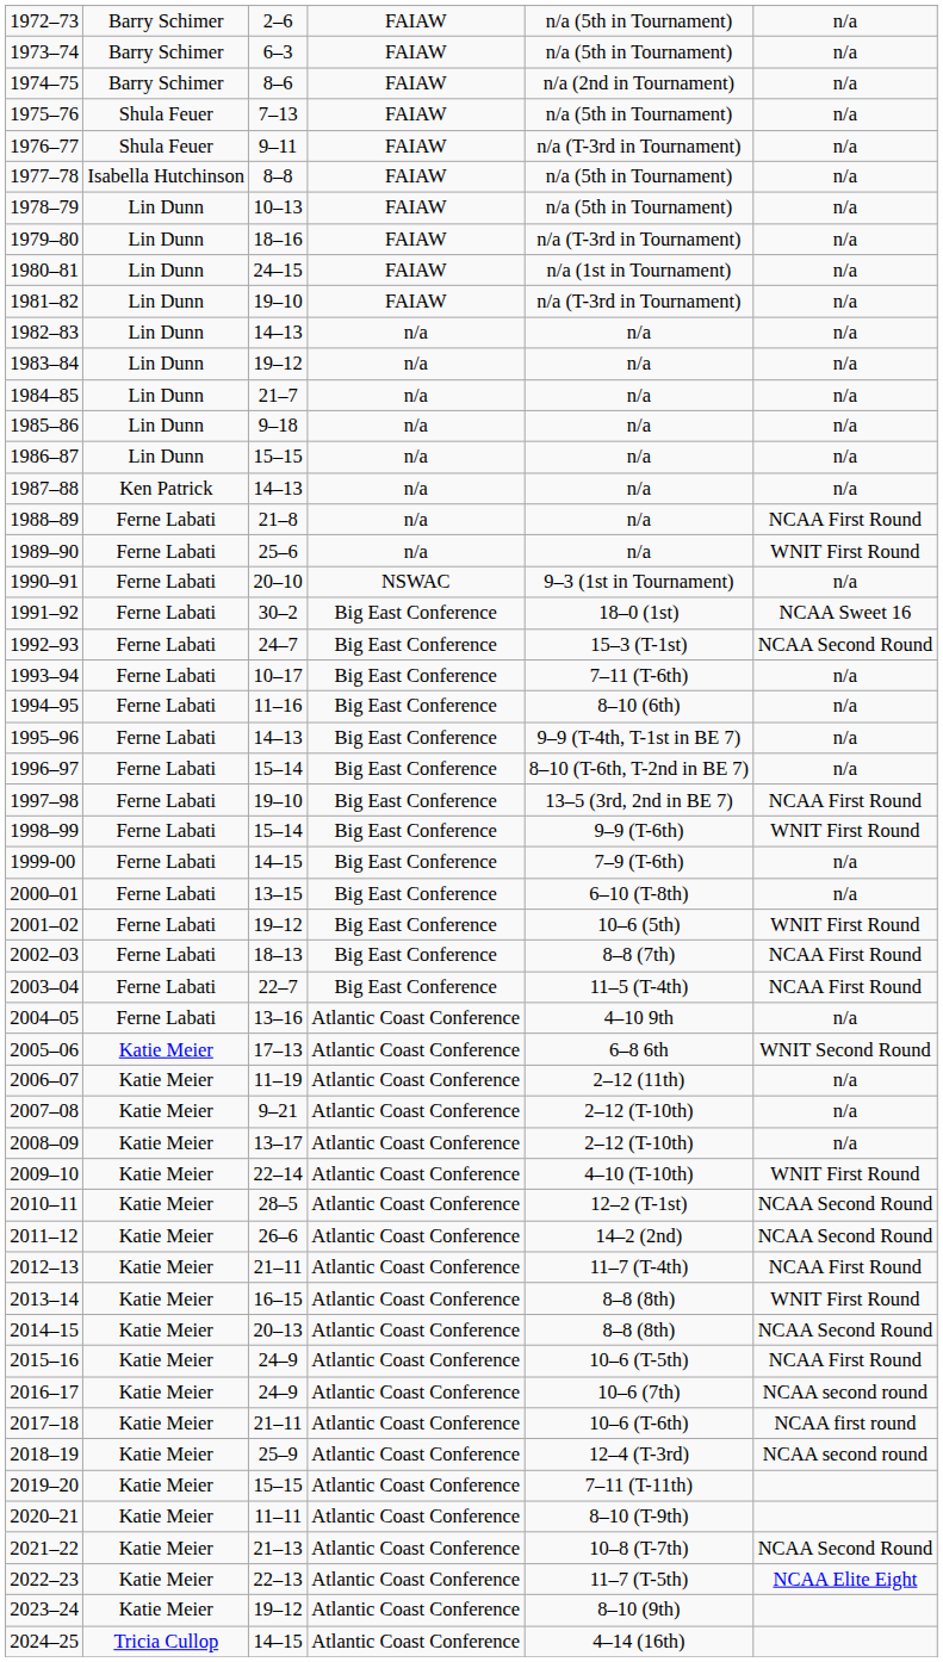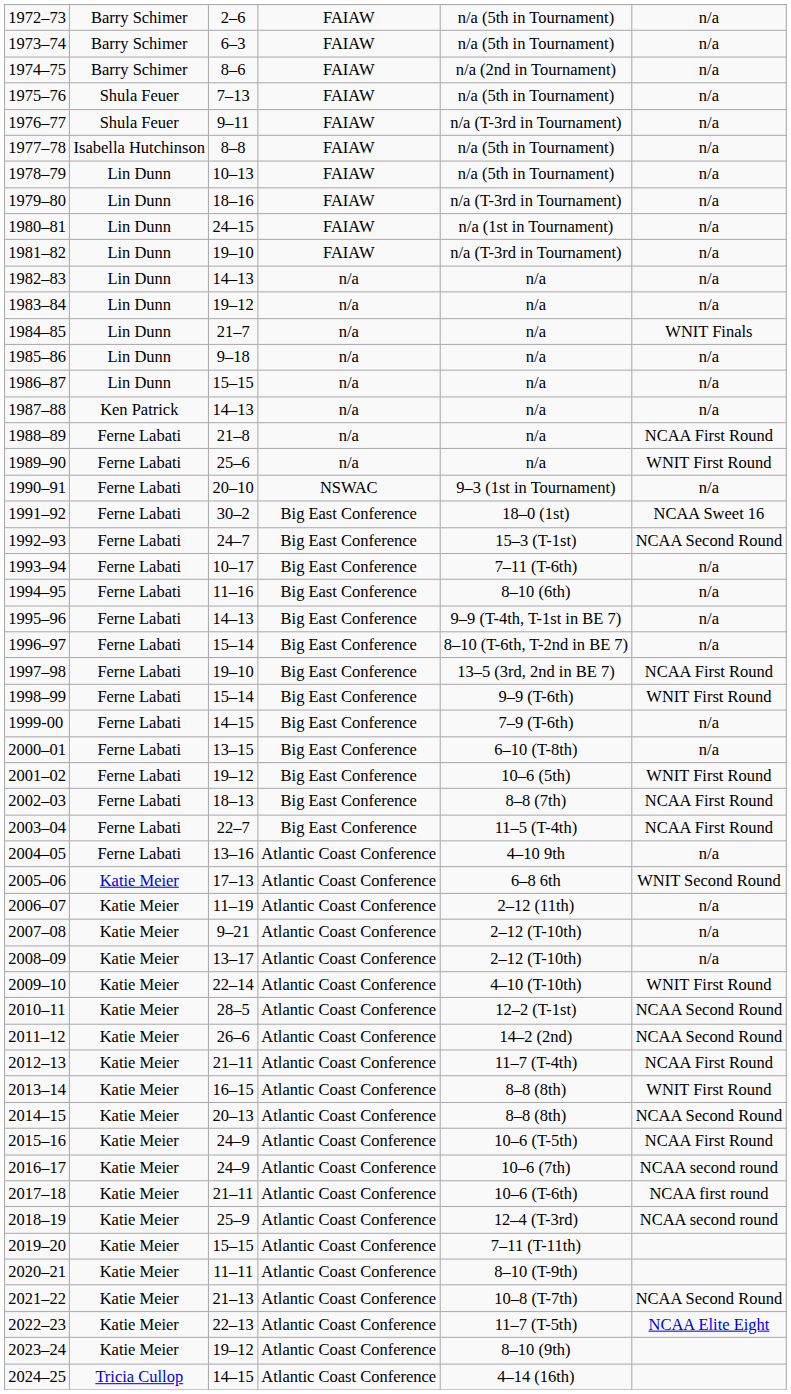 <table class="wikitable" style="text-align:center">
 <tr>
 </tr>
 <tr>
 <td style="text-align:left">1972–73</td>
 <td>Barry Schimer</td>
 <td>2–6</td>
 <td>FAIAW</td>
 <td>n/a (5th in Tournament)</td>
 <td>n/a</td>
 </tr>
 <tr>
 <td style="text-align:left">1973–74</td>
 <td>Barry Schimer</td>
 <td>6–3</td>
 <td>FAIAW</td>
 <td>n/a (5th in Tournament)</td>
 <td>n/a</td>
 </tr>
 <tr>
 <td style="text-align:left">1974–75</td>
 <td>Barry Schimer</td>
 <td>8–6</td>
 <td>FAIAW</td>
 <td>n/a (2nd in Tournament)</td>
 <td>n/a</td>
 </tr>
 <tr>
 <td style="text-align:left">1975–76</td>
 <td>Shula Feuer</td>
 <td>7–13</td>
 <td>FAIAW</td>
 <td>n/a (5th in Tournament)</td>
 <td>n/a</td>
 </tr>
 <tr>
 <td style="text-align:left">1976–77</td>
 <td>Shula Feuer</td>
 <td>9–11</td>
 <td>FAIAW</td>
 <td>n/a (T-3rd in Tournament)</td>
 <td>n/a</td>
 </tr>
 <tr>
 <td style="text-align:left">1977–78</td>
 <td>Isabella Hutchinson</td>
 <td>8–8</td>
 <td>FAIAW</td>
 <td>n/a (5th in Tournament)</td>
 <td>n/a</td>
 </tr>
 <tr>
 <td style="text-align:left">1978–79</td>
 <td>Lin Dunn</td>
 <td>10–13</td>
 <td>FAIAW</td>
 <td>n/a (5th in Tournament)</td>
 <td>n/a</td>
 </tr>
 <tr>
 <td style="text-align:left">1979–80</td>
 <td>Lin Dunn</td>
 <td>18–16</td>
 <td>FAIAW</td>
 <td>n/a (T-3rd in Tournament)</td>
 <td>n/a</td>
 </tr>
 <tr>
 <td style="text-align:left">1980–81</td>
 <td>Lin Dunn</td>
 <td>24–15</td>
 <td>FAIAW</td>
 <td>n/a (1st in Tournament)</td>
 <td>n/a</td>
 </tr>
 <tr>
 <td style="text-align:left">1981–82</td>
 <td>Lin Dunn</td>
 <td>19–10</td>
 <td>FAIAW</td>
 <td>n/a (T-3rd in Tournament)</td>
 <td>n/a</td>
 </tr>
 <tr>
 <td style="text-align:left">1982–83</td>
 <td>Lin Dunn</td>
 <td>14–13</td>
 <td>n/a</td>
 <td>n/a</td>
 <td>n/a</td>
 </tr>
 <tr>
 <td style="text-align:left">1983–84</td>
 <td>Lin Dunn</td>
 <td>19–12</td>
 <td>n/a</td>
 <td>n/a</td>
 <td>n/a</td>
 </tr>
 <tr>
 <td style="text-align:left">1984–85</td>
 <td>Lin Dunn</td>
 <td>21–7</td>
 <td>n/a</td>
 <td>n/a</td>
-<td>n/a</td>
+<td>WNIT Finals</td>
 </tr>
 <tr>
 <td style="text-align:left">1985–86</td>
 <td>Lin Dunn</td>
 <td>9–18</td>
 <td>n/a</td>
 <td>n/a</td>
 <td>n/a</td>
 </tr>
 <tr>
 <td style="text-align:left">1986–87</td>
 <td>Lin Dunn</td>
 <td>15–15</td>
 <td>n/a</td>
 <td>n/a</td>
 <td>n/a</td>
 </tr>
 <tr>
 <td style="text-align:left">1987–88</td>
 <td>Ken Patrick</td>
 <td>14–13</td>
 <td>n/a</td>
 <td>n/a</td>
 <td>n/a</td>
 </tr>
 <tr>
 <td style="text-align:left">1988–89</td>
 <td>Ferne Labati</td>
 <td>21–8</td>
 <td>n/a</td>
 <td>n/a</td>
 <td>NCAA First Round</td>
 </tr>
 <tr>
 <td style="text-align:left">1989–90</td>
 <td>Ferne Labati</td>
 <td>25–6</td>
 <td>n/a</td>
 <td>n/a</td>
 <td>WNIT First Round</td>
 </tr>
 <tr>
 <td style="text-align:left">1990–91</td>
 <td>Ferne Labati</td>
 <td>20–10</td>
 <td>NSWAC</td>
 <td>9–3 (1st in Tournament)</td>
 <td>n/a</td>
 </tr>
 <tr>
 <td style="text-align:left">1991–92</td>
 <td>Ferne Labati</td>
 <td>30–2</td>
 <td>Big East Conference</td>
 <td>18–0 (1st)</td>
 <td>NCAA Sweet 16</td>
 </tr>
 <tr>
 <td style="text-align:left">1992–93</td>
 <td>Ferne Labati</td>
 <td>24–7</td>
 <td>Big East Conference</td>
 <td>15–3 (T-1st)</td>
 <td>NCAA Second Round</td>
 </tr>
 <tr>
 <td style="text-align:left">1993–94</td>
 <td>Ferne Labati</td>
 <td>10–17</td>
 <td>Big East Conference</td>
 <td>7–11 (T-6th)</td>
 <td>n/a</td>
 </tr>
 <tr>
 <td style="text-align:left">1994–95</td>
 <td>Ferne Labati</td>
 <td>11–16</td>
 <td>Big East Conference</td>
 <td>8–10 (6th)</td>
 <td>n/a</td>
 </tr>
 <tr>
 <td style="text-align:left">1995–96</td>
 <td>Ferne Labati</td>
 <td>14–13</td>
 <td>Big East Conference</td>
 <td>9–9 (T-4th, T-1st in BE 7)</td>
 <td>n/a</td>
 </tr>
 <tr>
 <td style="text-align:left">1996–97</td>
 <td>Ferne Labati</td>
 <td>15–14</td>
 <td>Big East Conference</td>
 <td>8–10 (T-6th, T-2nd in BE 7)</td>
 <td>n/a</td>
 </tr>
 <tr>
 <td style="text-align:left">1997–98</td>
 <td>Ferne Labati</td>
 <td>19–10</td>
 <td>Big East Conference</td>
 <td>13–5 (3rd, 2nd in BE 7)</td>
 <td>NCAA First Round</td>
 </tr>
 <tr>
 <td style="text-align:left">1998–99</td>
 <td>Ferne Labati</td>
 <td>15–14</td>
 <td>Big East Conference</td>
 <td>9–9 (T-6th)</td>
 <td>WNIT First Round</td>
 </tr>
 <tr>
 <td style="text-align:left">1999-00</td>
 <td>Ferne Labati</td>
 <td>14–15</td>
 <td>Big East Conference</td>
 <td>7–9 (T-6th)</td>
 <td>n/a</td>
 </tr>
 <tr>
 <td style="text-align:left">2000–01</td>
 <td>Ferne Labati</td>
 <td>13–15</td>
 <td>Big East Conference</td>
 <td>6–10 (T-8th)</td>
 <td>n/a</td>
 </tr>
 <tr>
 <td style="text-align:left">2001–02</td>
 <td>Ferne Labati</td>
 <td>19–12</td>
 <td>Big East Conference</td>
 <td>10–6 (5th)</td>
 <td>WNIT First Round</td>
 </tr>
 <tr>
 <td style="text-align:left">2002–03</td>
 <td>Ferne Labati</td>
 <td>18–13</td>
 <td>Big East Conference</td>
 <td>8–8 (7th)</td>
 <td>NCAA First Round</td>
 </tr>
 <tr>
 <td style="text-align:left">2003–04</td>
 <td>Ferne Labati</td>
 <td>22–7</td>
 <td>Big East Conference</td>
 <td>11–5 (T-4th)</td>
 <td>NCAA First Round</td>
 </tr>
 <tr>
 <td style="text-align:left">2004–05</td>
 <td>Ferne Labati</td>
 <td>13–16</td>
 <td>Atlantic Coast Conference</td>
 <td>4–10 9th</td>
 <td>n/a</td>
 </tr>
 <tr>
 <td style="text-align:left">2005–06</td>
 <td><a href='#'>Katie Meier</a></td>
 <td>17–13</td>
 <td>Atlantic Coast Conference</td>
 <td>6–8 6th</td>
 <td>WNIT Second Round</td>
 </tr>
 <tr>
 <td style="text-align:left">2006–07</td>
 <td>Katie Meier</td>
 <td>11–19</td>
 <td>Atlantic Coast Conference</td>
 <td>2–12 (11th)</td>
 <td>n/a</td>
 </tr>
 <tr>
 <td style="text-align:left">2007–08</td>
 <td>Katie Meier</td>
 <td>9–21</td>
 <td>Atlantic Coast Conference</td>
 <td>2–12 (T-10th)</td>
 <td>n/a</td>
 </tr>
 <tr>
 <td style="text-align:left">2008–09</td>
 <td>Katie Meier</td>
 <td>13–17</td>
 <td>Atlantic Coast Conference</td>
 <td>2–12 (T-10th)</td>
 <td>n/a</td>
 </tr>
 <tr>
 <td style="text-align:left">2009–10</td>
 <td>Katie Meier</td>
 <td>22–14</td>
 <td>Atlantic Coast Conference</td>
 <td>4–10 (T-10th)</td>
 <td>WNIT First Round</td>
 </tr>
 <tr>
 <td style="text-align:left">2010–11</td>
 <td>Katie Meier</td>
 <td>28–5</td>
 <td>Atlantic Coast Conference</td>
 <td>12–2 (T-1st)</td>
 <td>NCAA Second Round</td>
 </tr>
 <tr>
 <td style="text-align:left">2011–12</td>
 <td>Katie Meier</td>
 <td>26–6</td>
 <td>Atlantic Coast Conference</td>
 <td>14–2 (2nd)</td>
 <td>NCAA Second Round</td>
 </tr>
 <tr>
 <td style="text-align:left">2012–13</td>
 <td>Katie Meier</td>
 <td>21–11</td>
 <td>Atlantic Coast Conference</td>
 <td>11–7 (T-4th)</td>
 <td>NCAA First Round</td>
 </tr>
 <tr>
 <td style="text-align:left">2013–14</td>
 <td>Katie Meier</td>
 <td>16–15</td>
 <td>Atlantic Coast Conference</td>
 <td>8–8 (8th)</td>
 <td>WNIT First Round</td>
 </tr>
 <tr>
 <td style="text-align:left">2014–15</td>
 <td>Katie Meier</td>
 <td>20–13</td>
 <td>Atlantic Coast Conference</td>
 <td>8–8 (8th)</td>
 <td>NCAA Second Round</td>
 </tr>
 <tr>
 <td style="text-align:left">2015–16</td>
 <td>Katie Meier</td>
 <td>24–9</td>
 <td>Atlantic Coast Conference</td>
 <td>10–6 (T-5th)</td>
 <td>NCAA First Round</td>
 </tr>
 <tr>
 <td>2016–17</td>
 <td>Katie Meier</td>
 <td>24–9</td>
 <td>Atlantic Coast Conference</td>
 <td>10–6 (7th)</td>
 <td>NCAA second round</td>
 </tr>
 <tr>
 <td>2017–18</td>
 <td>Katie Meier</td>
 <td>21–11</td>
 <td>Atlantic Coast Conference</td>
 <td>10–6 (T-6th)</td>
 <td>NCAA first round</td>
 </tr>
 <tr>
 <td>2018–19</td>
 <td>Katie Meier</td>
 <td>25–9</td>
 <td>Atlantic Coast Conference</td>
 <td>12–4 (T-3rd)</td>
 <td>NCAA second round</td>
 </tr>
 <tr>
 <td>2019–20</td>
 <td>Katie Meier</td>
 <td>15–15</td>
 <td>Atlantic Coast Conference</td>
 <td>7–11 (T-11th)</td>
 <td></td>
 </tr>
 <tr>
 <td>2020–21</td>
 <td>Katie Meier</td>
 <td>11–11</td>
 <td>Atlantic Coast Conference</td>
 <td>8–10 (T-9th)</td>
 <td></td>
 </tr>
 <tr>
 <td>2021–22</td>
 <td>Katie Meier</td>
 <td>21–13</td>
 <td>Atlantic Coast Conference</td>
 <td>10–8 (T-7th)</td>
 <td>NCAA Second Round</td>
 </tr>
 <tr>
 <td>2022–23</td>
 <td>Katie Meier</td>
 <td>22–13</td>
 <td>Atlantic Coast Conference</td>
 <td>11–7 (T-5th)</td>
 <td><a href='#'>NCAA Elite Eight</a></td>
 </tr>
 <tr>
 <td>2023–24</td>
 <td>Katie Meier</td>
 <td>19–12</td>
 <td>Atlantic Coast Conference</td>
 <td>8–10 (9th)</td>
 <td></td>
 </tr>
 <tr>
 <td>2024–25</td>
 <td><a href='#'>Tricia Cullop</a></td>
 <td>14–15</td>
 <td>Atlantic Coast Conference</td>
 <td>4–14 (16th)</td>
 <td></td>
 </tr>
 </table>
